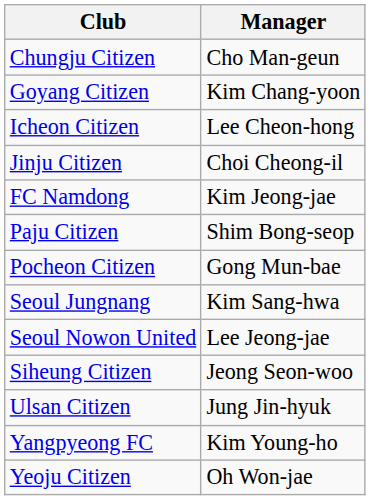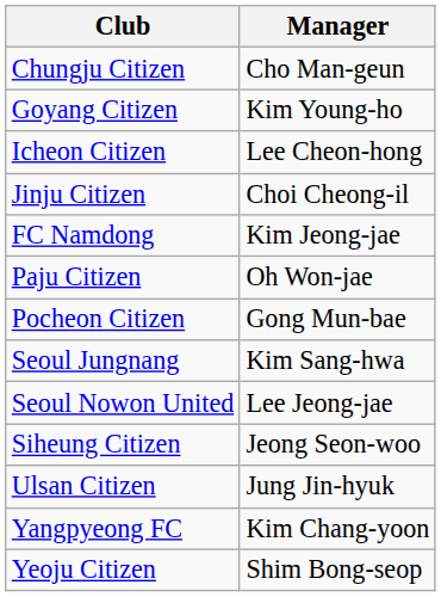 <table class="wikitable sortable" style="text-align: left;">
 <tr>
 <th>Club</th>
 <th>Manager</th>
 </tr>
 <tr>
 <td><a href='#'>Chungju Citizen</a></td>
 <td> Cho Man-geun</td>
 </tr>
 <tr>
 <td><a href='#'>Goyang Citizen</a></td>
-<td> Kim Chang-yoon</td>
+<td> Kim Young-ho</td>
 </tr>
 <tr>
 <td><a href='#'>Icheon Citizen</a></td>
 <td> Lee Cheon-hong</td>
 </tr>
 <tr>
 <td><a href='#'>Jinju Citizen</a></td>
 <td> Choi Cheong-il</td>
 </tr>
 <tr>
 <td><a href='#'>FC Namdong</a></td>
 <td> Kim Jeong-jae</td>
 </tr>
 <tr>
 <td><a href='#'>Paju Citizen</a></td>
-<td> Shim Bong-seop</td>
+<td> Oh Won-jae</td>
 </tr>
 <tr>
 <td><a href='#'>Pocheon Citizen</a></td>
 <td> Gong Mun-bae</td>
 </tr>
 <tr>
 <td><a href='#'>Seoul Jungnang</a></td>
 <td> Kim Sang-hwa</td>
 </tr>
 <tr>
 <td><a href='#'>Seoul Nowon United</a></td>
 <td> Lee Jeong-jae</td>
 </tr>
 <tr>
 <td><a href='#'>Siheung Citizen</a></td>
 <td> Jeong Seon-woo</td>
 </tr>
 <tr>
 <td><a href='#'>Ulsan Citizen</a></td>
 <td> Jung Jin-hyuk</td>
 </tr>
 <tr>
 <td><a href='#'>Yangpyeong FC</a></td>
-<td> Kim Young-ho</td>
+<td> Kim Chang-yoon</td>
 </tr>
 <tr>
 <td><a href='#'>Yeoju Citizen</a></td>
-<td> Oh Won-jae</td>
+<td> Shim Bong-seop</td>
 </tr>
 </table>
